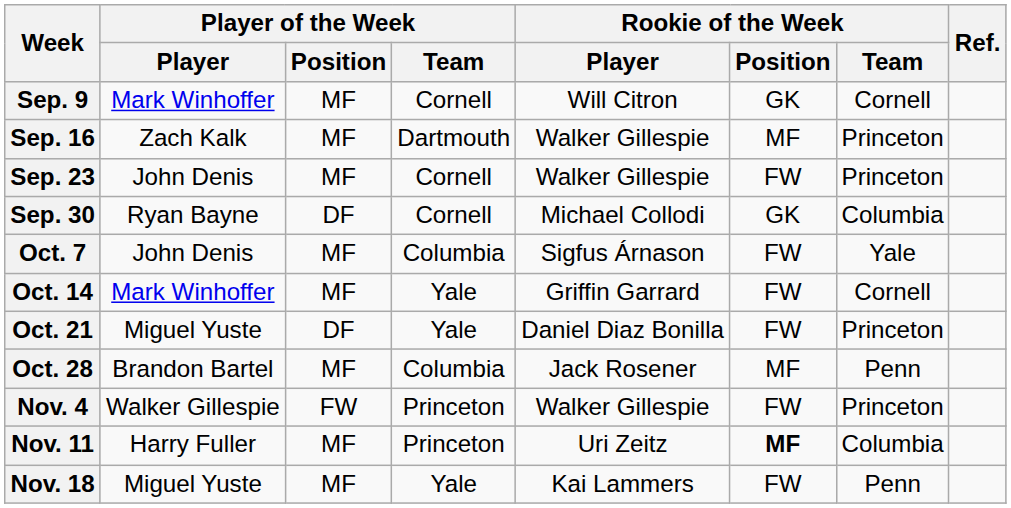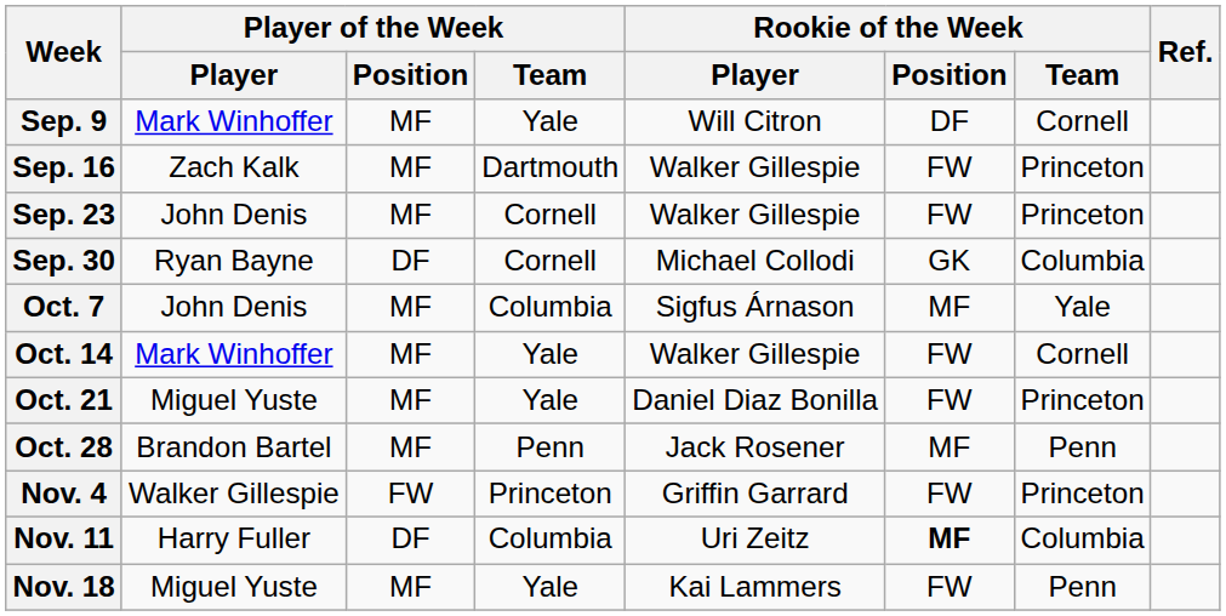 <table class="wikitable plainrowheaders" style="text-align:center">
 <tr>
 <th scope="col" rowspan="2">Week</th>
 <th scope="col" colspan="3">Player of the Week</th>
 <th scope="col" colspan="3">Rookie of the Week</th>
 <th rowspan="2">Ref.</th>
 </tr>
 <tr>
 <th>Player</th>
 <th>Position</th>
 <th>Team</th>
 <th>Player</th>
 <th>Position</th>
 <th>Team</th>
 </tr>
 <tr>
 <th scope="row" style="text-align:center">Sep. 9</th>
 <td><a href='#'>Mark Winhoffer</a></td>
 <td>MF</td>
-<td>Cornell</td>
+<td>Yale</td>
 <td>Will Citron</td>
-<td>GK</td>
+<td>DF</td>
 <td>Cornell</td>
 <td></td>
 </tr>
 <tr>
 <th scope="row" style="text-align:center">Sep. 16</th>
 <td>Zach Kalk</td>
 <td>MF</td>
 <td>Dartmouth</td>
 <td>Walker Gillespie</td>
-<td>MF</td>
+<td>FW</td>
 <td>Princeton</td>
 <td></td>
 </tr>
 <tr>
 <th scope="row" style="text-align:center">Sep. 23</th>
 <td>John Denis</td>
 <td>MF</td>
 <td>Cornell</td>
 <td>Walker Gillespie</td>
 <td>FW</td>
 <td>Princeton</td>
 <td></td>
 </tr>
 <tr>
 <th scope="row" style="text-align:center">Sep. 30</th>
 <td>Ryan Bayne</td>
 <td>DF</td>
 <td>Cornell</td>
 <td>Michael Collodi</td>
 <td>GK</td>
 <td>Columbia</td>
 <td></td>
 </tr>
 <tr>
 <th scope="row" style="text-align:center">Oct. 7</th>
 <td>John Denis</td>
 <td>MF</td>
 <td>Columbia</td>
 <td>Sigfus Árnason</td>
-<td>FW</td>
+<td>MF</td>
 <td>Yale</td>
 <td></td>
 </tr>
 <tr>
 <th scope="row" style="text-align:center">Oct. 14</th>
 <td><a href='#'>Mark Winhoffer</a></td>
 <td>MF</td>
 <td>Yale</td>
-<td>Griffin Garrard</td>
+<td>Walker Gillespie</td>
 <td>FW</td>
 <td>Cornell</td>
 <td></td>
 </tr>
 <tr>
 <th scope="row" style="text-align:center">Oct. 21</th>
 <td>Miguel Yuste</td>
-<td>DF</td>
+<td>MF</td>
 <td>Yale</td>
 <td>Daniel Diaz Bonilla</td>
 <td>FW</td>
 <td>Princeton</td>
 <td></td>
 </tr>
 <tr>
 <th scope="row" style="text-align:center">Oct. 28</th>
 <td>Brandon Bartel</td>
 <td>MF</td>
-<td>Columbia</td>
+<td>Penn</td>
 <td>Jack Rosener</td>
 <td>MF</td>
 <td>Penn</td>
 <td></td>
 </tr>
 <tr>
 <th scope="row" style="text-align:center">Nov. 4</th>
 <td>Walker Gillespie</td>
 <td>FW</td>
 <td>Princeton</td>
-<td>Walker Gillespie</td>
+<td>Griffin Garrard</td>
 <td>FW</td>
 <td>Princeton</td>
 <td></td>
 </tr>
 <tr>
 <th scope="row" style="text-align:center">Nov. 11</th>
 <td>Harry Fuller</td>
-<td>MF</td>
-<td>Princeton</td>
+<td>DF</td>
+<td>Columbia</td>
 <td>Uri Zeitz</td>
 <td><strong>MF</strong></td>
 <td>Columbia</td>
 <td></td>
 </tr>
 <tr>
 <th scope="row" style="text-align:center">Nov. 18</th>
 <td>Miguel Yuste</td>
 <td>MF</td>
 <td>Yale</td>
 <td>Kai Lammers</td>
 <td>FW</td>
 <td>Penn</td>
 <td></td>
 </tr>
 </table>
